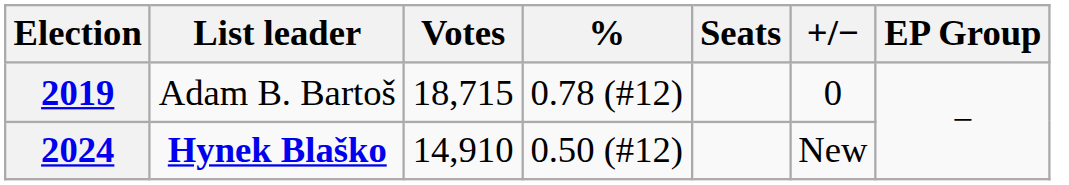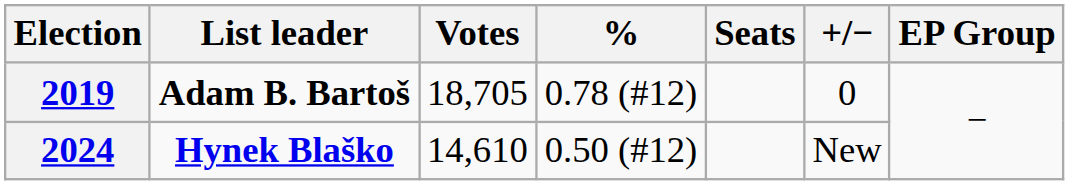 <table class="wikitable" style=text-align:center;">
 <tr>
 <th>Election</th>
 <th>List leader</th>
 <th>Votes</th>
 <th>%</th>
 <th>Seats</th>
 <th>+/−</th>
 <th>EP Group</th>
 </tr>
 <tr>
 <th><a href='#'>2019</a></th>
-<td>Adam B. Bartoš</td>
-<td>18,715</td>
+<td><strong>Adam B. Bartoš</strong></td>
+<td>18,705</td>
 <td>0.78 (#12)</td>
 <td></td>
 <td> 0</td>
 <td rowspan=2>−</td>
 </tr>
 <tr>
 <th><a href='#'>2024</a></th>
 <td><strong><a href='#'>Hynek Blaško</a></strong></td>
-<td>14,910</td>
+<td>14,610</td>
 <td>0.50 (#12)</td>
 <td></td>
 <td>New</td>
 </tr>
 </table>
